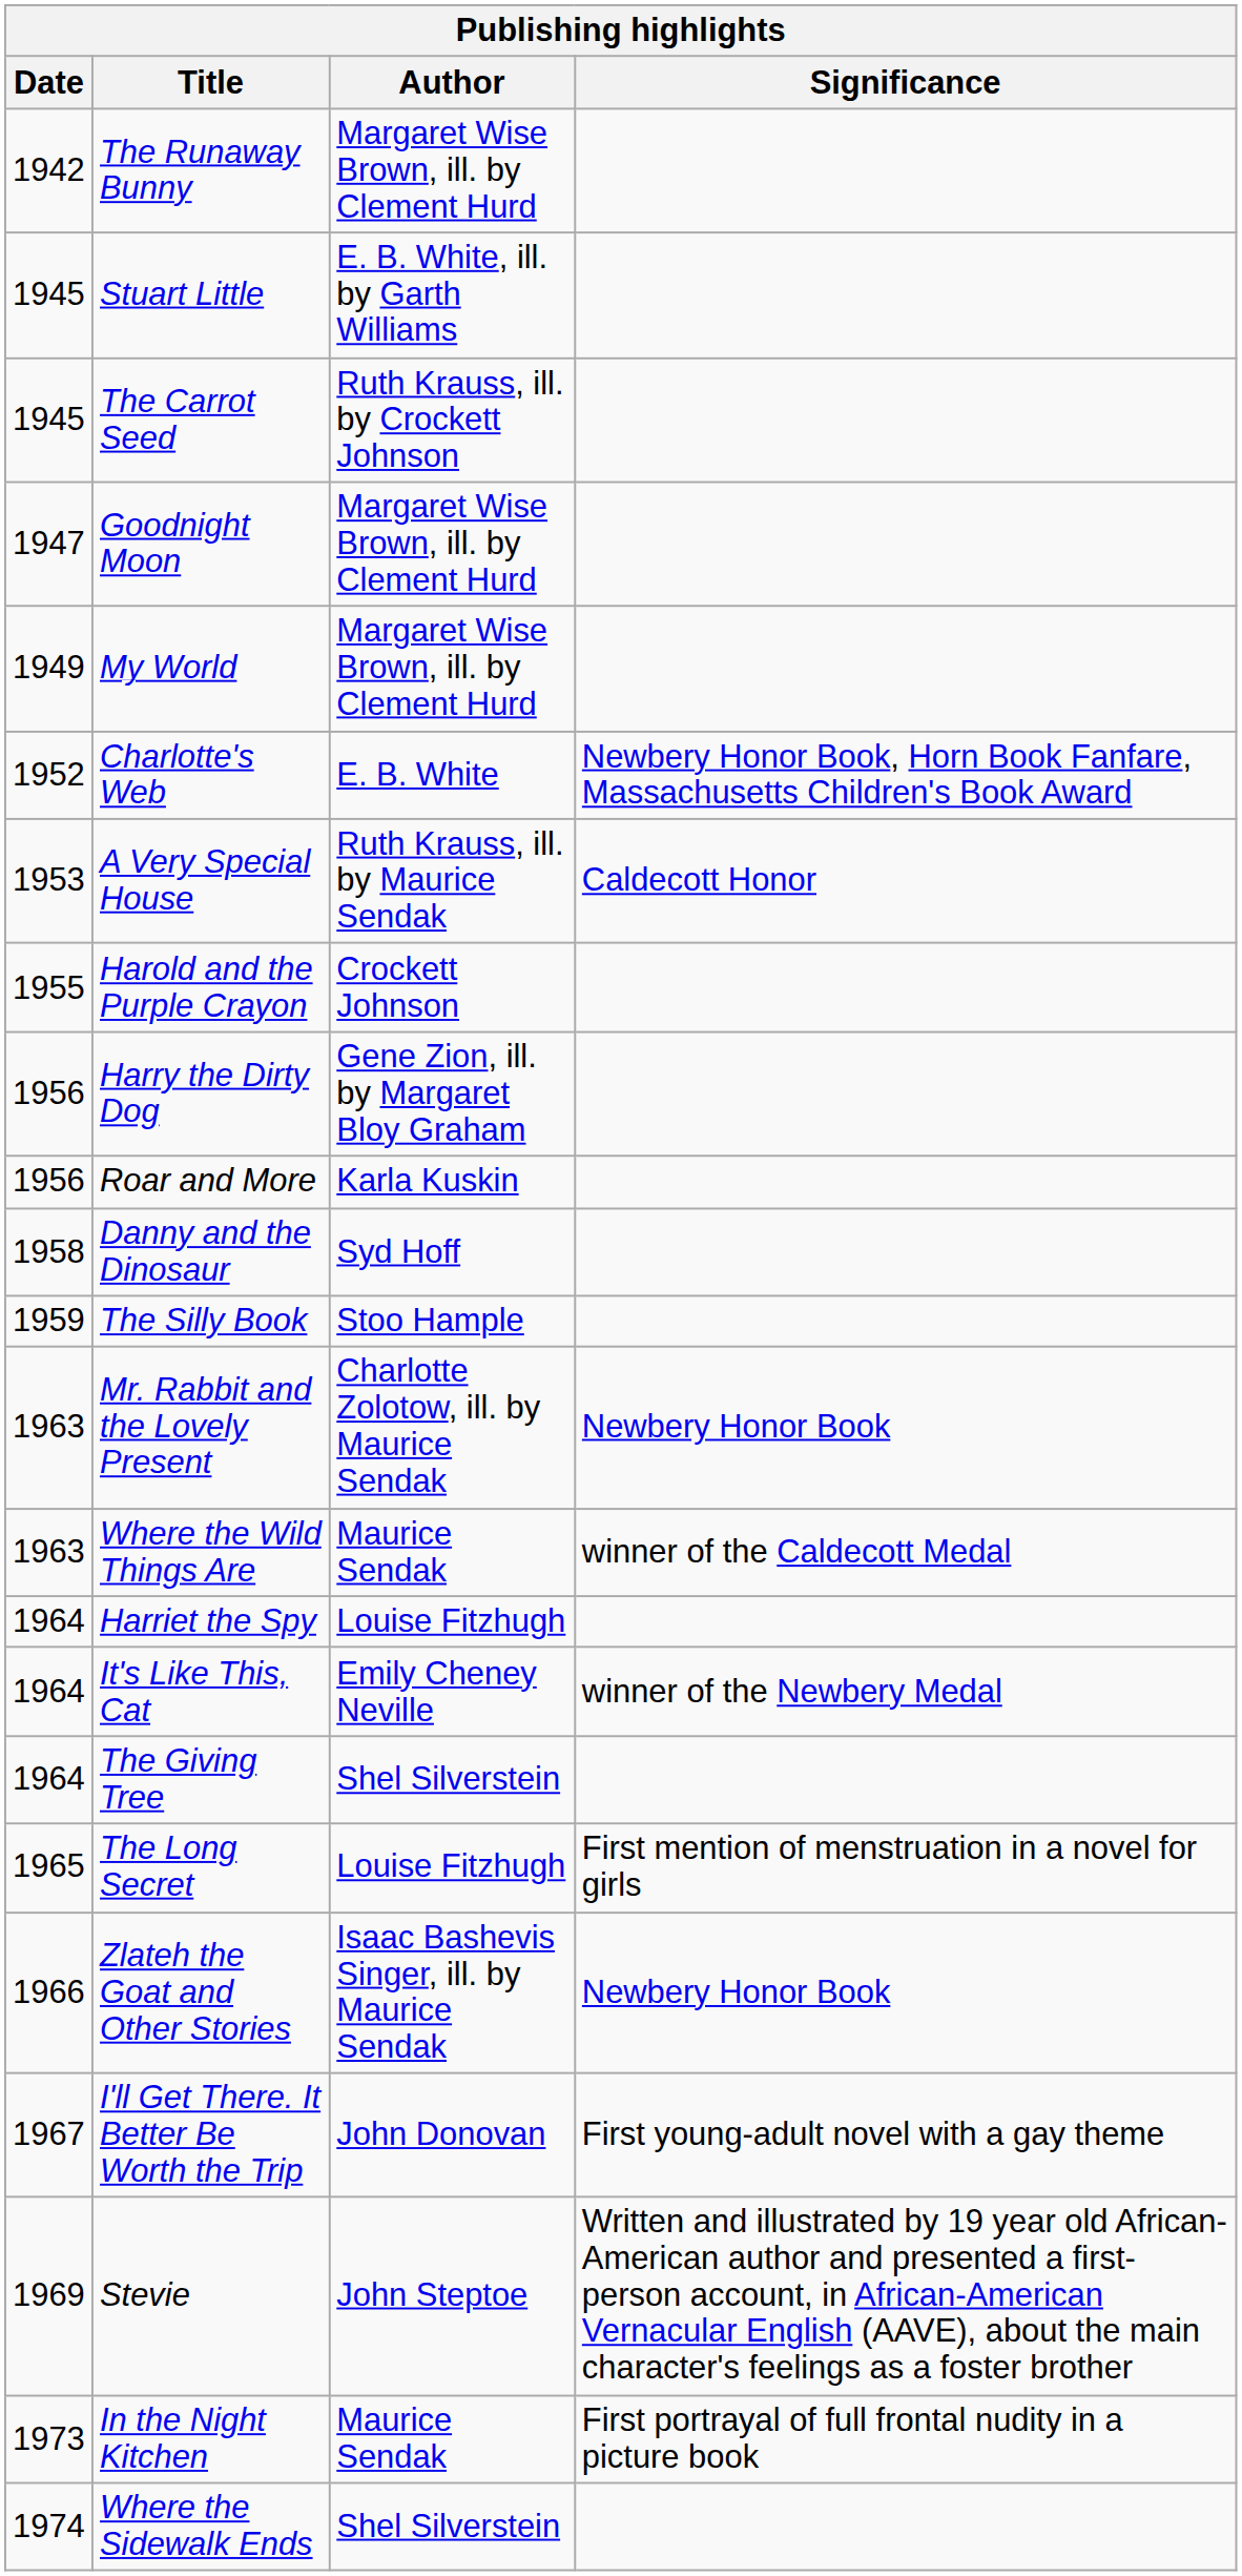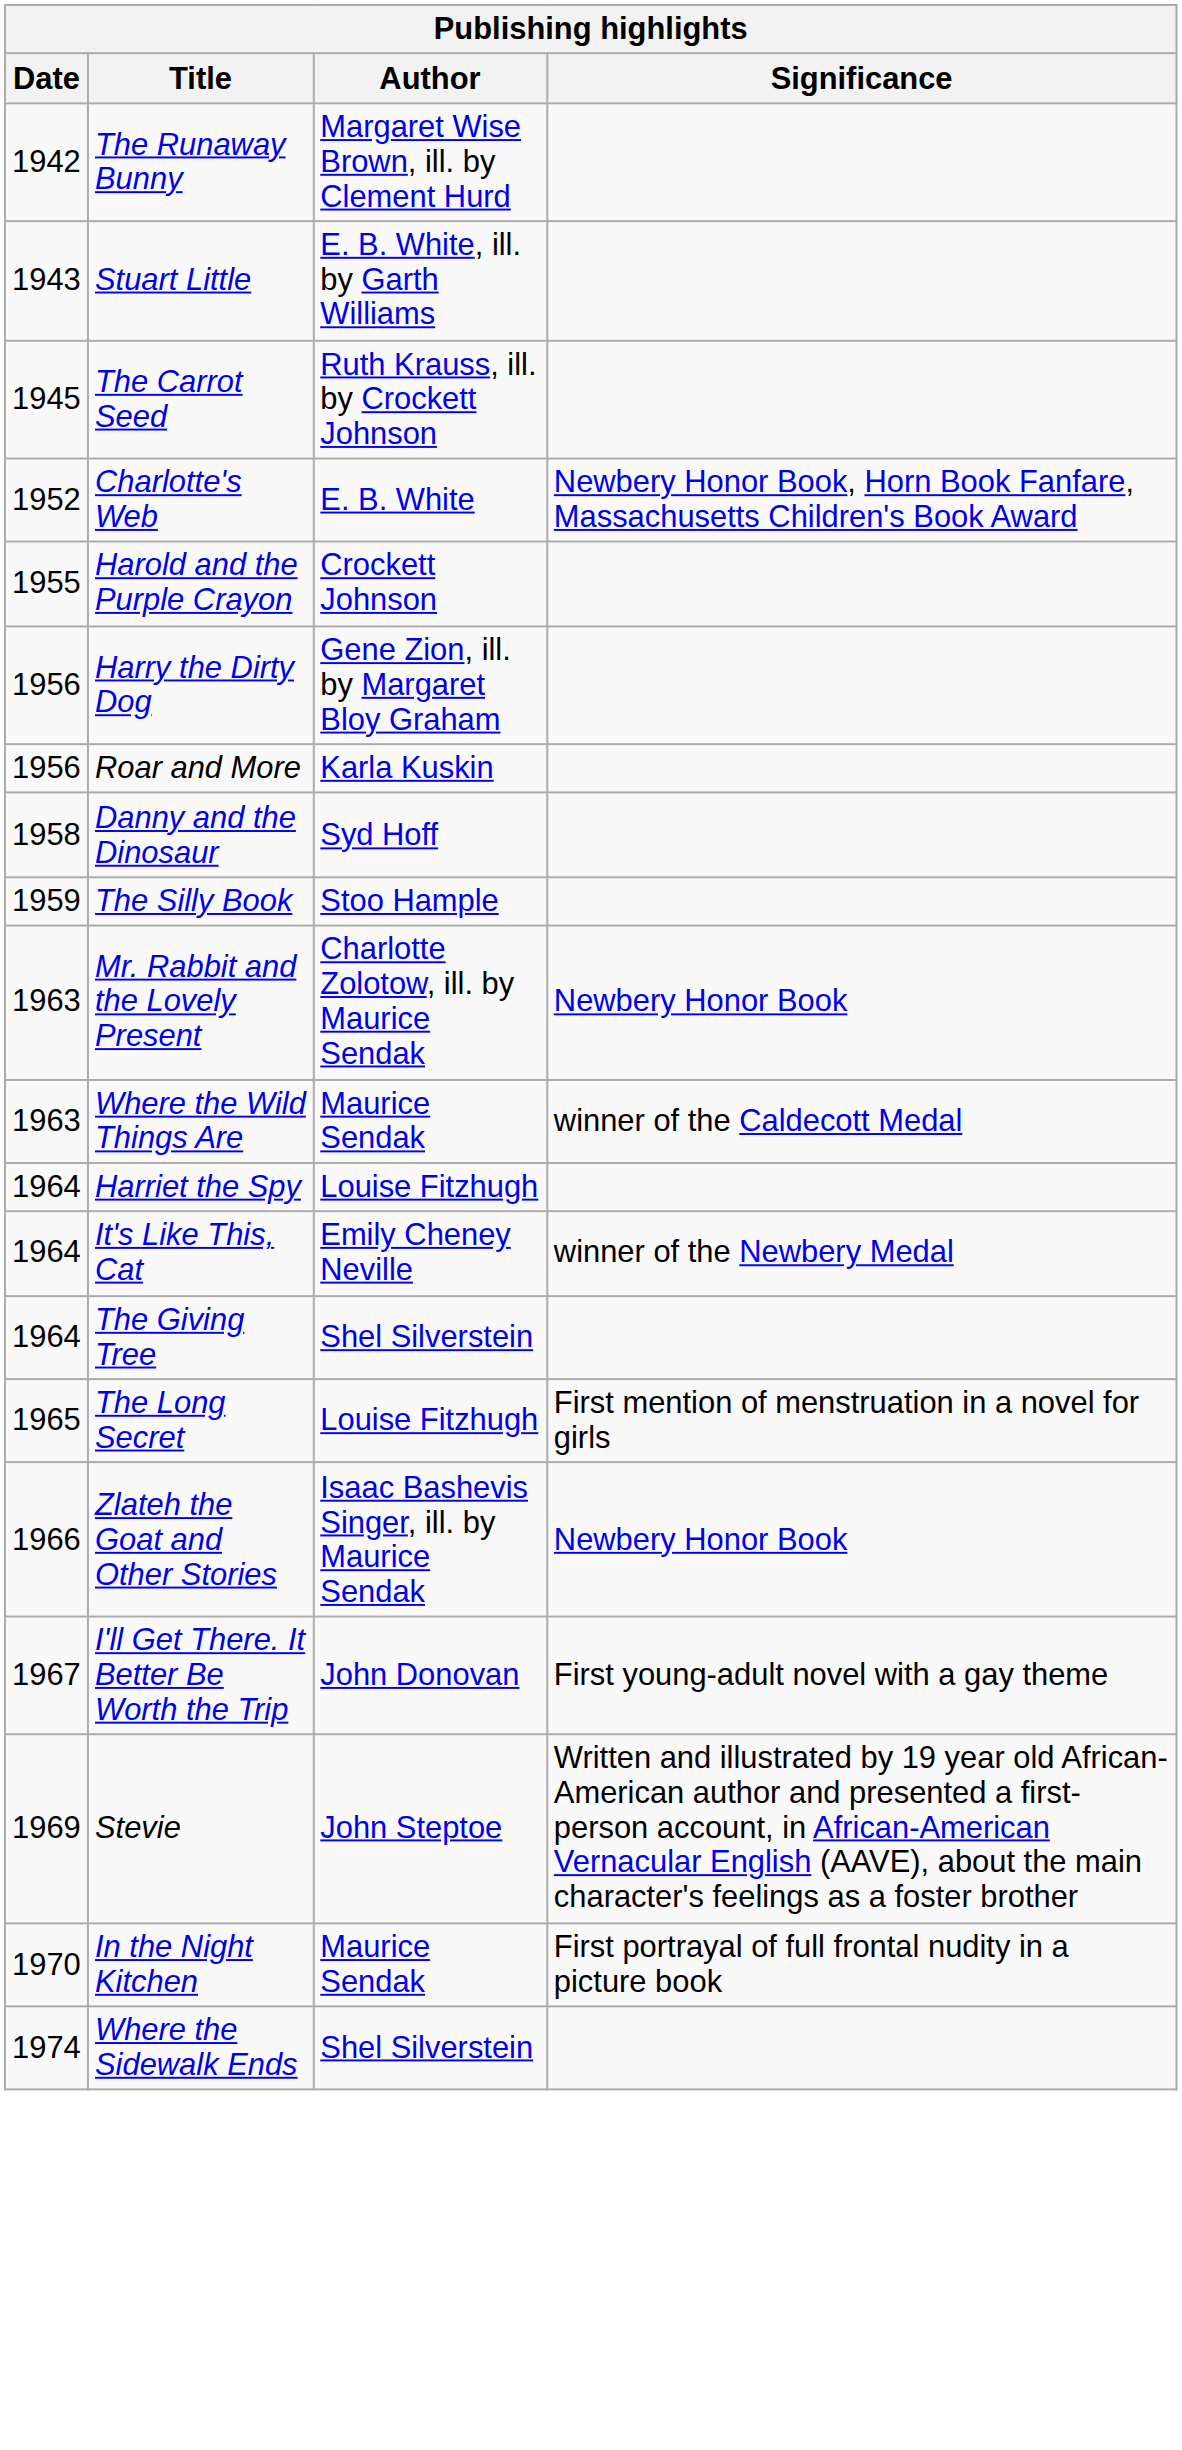 <table class="wikitable sortable mw-collapsible">
 <tr>
 <th colspan="4">Publishing highlights</th>
 </tr>
 <tr>
 <th>Date</th>
 <th>Title</th>
 <th>Author</th>
 <th>Significance</th>
 </tr>
 <tr>
 <td>1942</td>
 <td><em><a href='#'>The Runaway Bunny</a></em></td>
 <td><a href='#'>Margaret Wise Brown</a>, ill. by <a href='#'>Clement Hurd</a></td>
 <td></td>
 </tr>
 <tr>
-<td>1945</td>
+<td>1943</td>
 <td><em><a href='#'>Stuart Little</a></em></td>
 <td><a href='#'>E. B. White</a>, ill. by <a href='#'>Garth Williams</a></td>
 <td></td>
 </tr>
 <tr>
 <td>1945</td>
 <td><em><a href='#'>The Carrot Seed</a></em></td>
 <td><a href='#'>Ruth Krauss</a>, ill. by <a href='#'>Crockett Johnson</a></td>
 <td></td>
 </tr>
 <tr>
-<td>1947</td>
-<td><em><a href='#'>Goodnight Moon</a></em></td>
-<td><a href='#'>Margaret Wise Brown</a>, ill. by <a href='#'>Clement Hurd</a></td>
-<td></td>
-</tr>
-<tr>
-<td>1949</td>
-<td><em><a href='#'>My World</a></em></td>
-<td><a href='#'>Margaret Wise Brown</a>, ill. by <a href='#'>Clement Hurd</a></td>
-<td></td>
-</tr>
-<tr>
 <td>1952</td>
 <td><em><a href='#'>Charlotte's Web</a></em></td>
 <td><a href='#'>E. B. White</a></td>
 <td><a href='#'>Newbery Honor Book</a>, <a href='#'>Horn Book Fanfare</a>, <a href='#'>Massachusetts Children's Book Award</a></td>
-</tr>
-<tr>
-<td>1953</td>
-<td><em><a href='#'>A Very Special House</a></em></td>
-<td><a href='#'>Ruth Krauss</a>, ill. by <a href='#'>Maurice Sendak</a></td>
-<td><a href='#'>Caldecott Honor</a></td>
 </tr>
 <tr>
 <td>1955</td>
 <td><em><a href='#'>Harold and the Purple Crayon</a></em></td>
 <td><a href='#'>Crockett Johnson</a></td>
 <td></td>
 </tr>
 <tr>
 <td>1956</td>
 <td><em><a href='#'>Harry the Dirty Dog</a></em></td>
 <td><a href='#'>Gene Zion</a>, ill. by <a href='#'>Margaret Bloy Graham</a></td>
 <td></td>
 </tr>
 <tr>
 <td>1956</td>
 <td><em>Roar and More</em></td>
 <td><a href='#'>Karla Kuskin</a></td>
 <td></td>
 </tr>
 <tr>
 <td>1958</td>
 <td><em><a href='#'>Danny and the Dinosaur</a></em></td>
 <td><a href='#'>Syd Hoff</a></td>
 <td></td>
 </tr>
 <tr>
 <td>1959</td>
 <td><em><a href='#'>The Silly Book</a></em></td>
 <td><a href='#'>Stoo Hample</a></td>
 <td></td>
 </tr>
 <tr>
 <td>1963</td>
 <td><em><a href='#'>Mr. Rabbit and the Lovely Present</a></em></td>
 <td><a href='#'>Charlotte Zolotow</a>, ill. by <a href='#'>Maurice Sendak</a></td>
 <td><a href='#'>Newbery Honor Book</a></td>
 </tr>
 <tr>
 <td>1963</td>
 <td><em><a href='#'>Where the Wild Things Are</a></em></td>
 <td><a href='#'>Maurice Sendak</a></td>
 <td>winner of the <a href='#'>Caldecott Medal</a></td>
 </tr>
 <tr>
 <td>1964</td>
 <td><em><a href='#'>Harriet the Spy</a></em></td>
 <td><a href='#'>Louise Fitzhugh</a></td>
 <td></td>
 </tr>
 <tr>
 <td>1964</td>
 <td><em><a href='#'>It's Like This, Cat</a></em></td>
 <td><a href='#'>Emily Cheney Neville</a></td>
 <td>winner of the <a href='#'>Newbery Medal</a></td>
 </tr>
 <tr>
 <td>1964</td>
 <td><em><a href='#'>The Giving Tree</a></em></td>
 <td><a href='#'>Shel Silverstein</a></td>
 <td></td>
 </tr>
 <tr>
 <td>1965</td>
 <td><em><a href='#'>The Long Secret</a></em></td>
 <td><a href='#'>Louise Fitzhugh</a></td>
 <td>First mention of menstruation in a novel for girls</td>
 </tr>
 <tr>
 <td>1966</td>
 <td><em><a href='#'>Zlateh the Goat and Other Stories</a></em></td>
 <td><a href='#'>Isaac Bashevis Singer</a>, ill. by <a href='#'>Maurice Sendak</a></td>
 <td><a href='#'>Newbery Honor Book</a></td>
 </tr>
 <tr>
 <td>1967</td>
 <td><em><a href='#'>I'll Get There. It Better Be Worth the Trip</a></em></td>
 <td><a href='#'>John Donovan</a></td>
 <td>First young-adult novel with a gay theme</td>
 </tr>
 <tr>
 <td>1969</td>
 <td><em>Stevie</em></td>
 <td><a href='#'>John Steptoe</a></td>
 <td>Written and illustrated by 19 year old African-American author and presented a first-person account, in <a href='#'>African-American Vernacular English</a> (AAVE), about the main character's feelings as a foster brother</td>
 </tr>
 <tr>
-<td>1973</td>
+<td>1970</td>
 <td><em><a href='#'>In the Night Kitchen</a></em></td>
 <td><a href='#'>Maurice Sendak</a></td>
 <td>First portrayal of full frontal nudity in a picture book</td>
 </tr>
 <tr>
 <td>1974</td>
 <td><em><a href='#'>Where the Sidewalk Ends</a></em></td>
 <td><a href='#'>Shel Silverstein</a></td>
 <td></td>
 </tr>
 </table>
